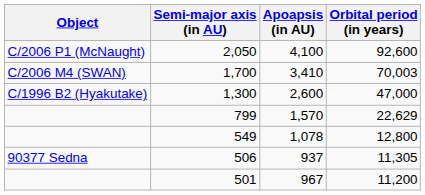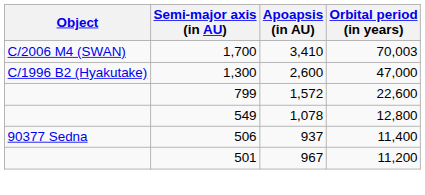 <table class="wikitable" style="margin-left: 12px; text-align: right;">
 <tr>
 <th><a href='#'>Object</a></th>
 <th><a href='#'>Semi-major axis</a><br>(in <a href='#'>AU</a>)</th>
 <th><a href='#'>Apoapsis</a><br>(in AU)</th>
 <th><a href='#'>Orbital period</a><br>(in years)</th>
-</tr>
-<tr>
-<td align=left><a href='#'>C/2006 P1 (McNaught)</a></td>
-<td>2,050</td>
-<td>4,100</td>
-<td>92,600</td>
 </tr>
 <tr>
 <td align=left><a href='#'>C/2006 M4 (SWAN)</a></td>
 <td>1,700</td>
 <td>3,410</td>
 <td>70,003</td>
 </tr>
 <tr>
 <td align=left><a href='#'>C/1996 B2 (Hyakutake)</a></td>
 <td>1,300</td>
 <td>2,600</td>
 <td>47,000</td>
 </tr>
 <tr>
 <td align=left></td>
 <td>799</td>
-<td>1,570</td>
-<td>22,629</td>
+<td>1,572</td>
+<td>22,600</td>
 </tr>
 <tr>
 <td align=left></td>
 <td>549</td>
 <td>1,078</td>
 <td>12,800</td>
 </tr>
 <tr>
 <td align=left><a href='#'>90377 Sedna</a></td>
 <td>506</td>
 <td>937</td>
-<td>11,305</td>
+<td>11,400</td>
 </tr>
 <tr>
 <td align=left></td>
 <td>501</td>
 <td>967</td>
 <td>11,200</td>
 </tr>
 </table>
